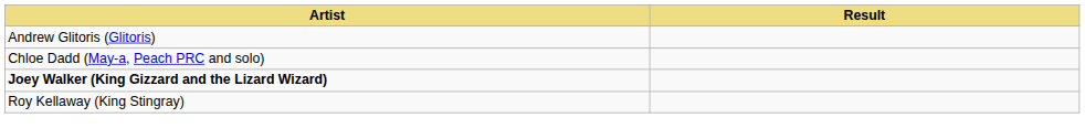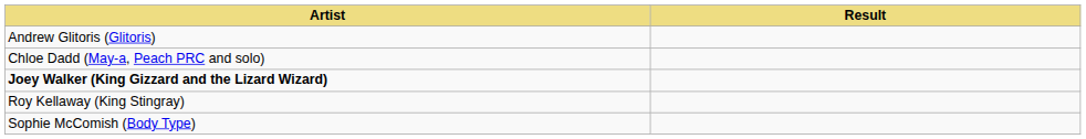 <table class="wikitable" width=100%>
 <tr>
 <th style="width:15%;background:#EEDD82;">Artist</th>
 <th style="width:10%;background:#EEDD82;">Result</th>
 </tr>
 <tr>
 <td>Andrew Glitoris (<a href='#'>Glitoris</a>)</td>
 <td></td>
 </tr>
 <tr>
 <td>Chloe Dadd (<a href='#'>May-a</a>, <a href='#'>Peach PRC</a> and solo)</td>
 <td></td>
 </tr>
 <tr>
 <td><strong>Joey Walker (King Gizzard and the Lizard Wizard)</strong></td>
 <td></td>
 </tr>
 <tr>
 <td>Roy Kellaway (King Stingray)</td>
 <td></td>
 </tr>
+<tr>
+<td>Sophie McComish (<a href='#'>Body Type</a>)</td>
+<td></td>
+</tr>
 </table>
